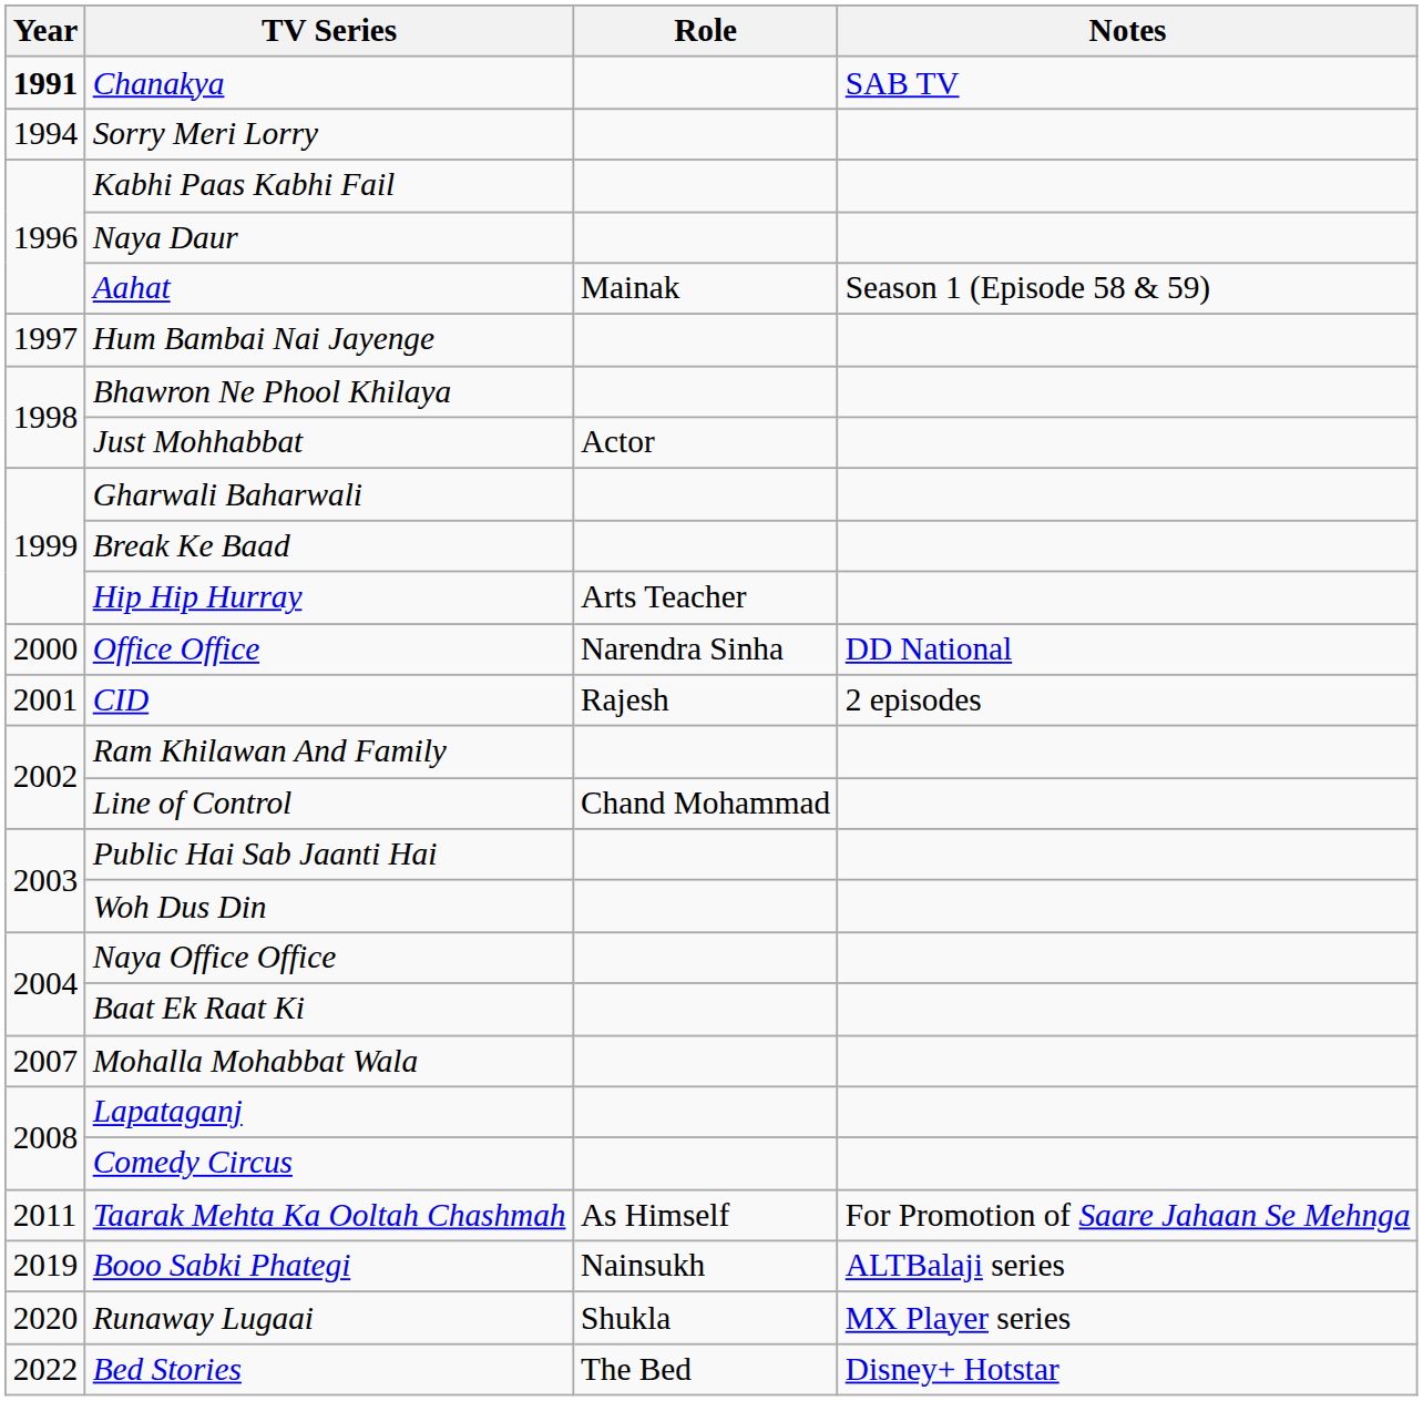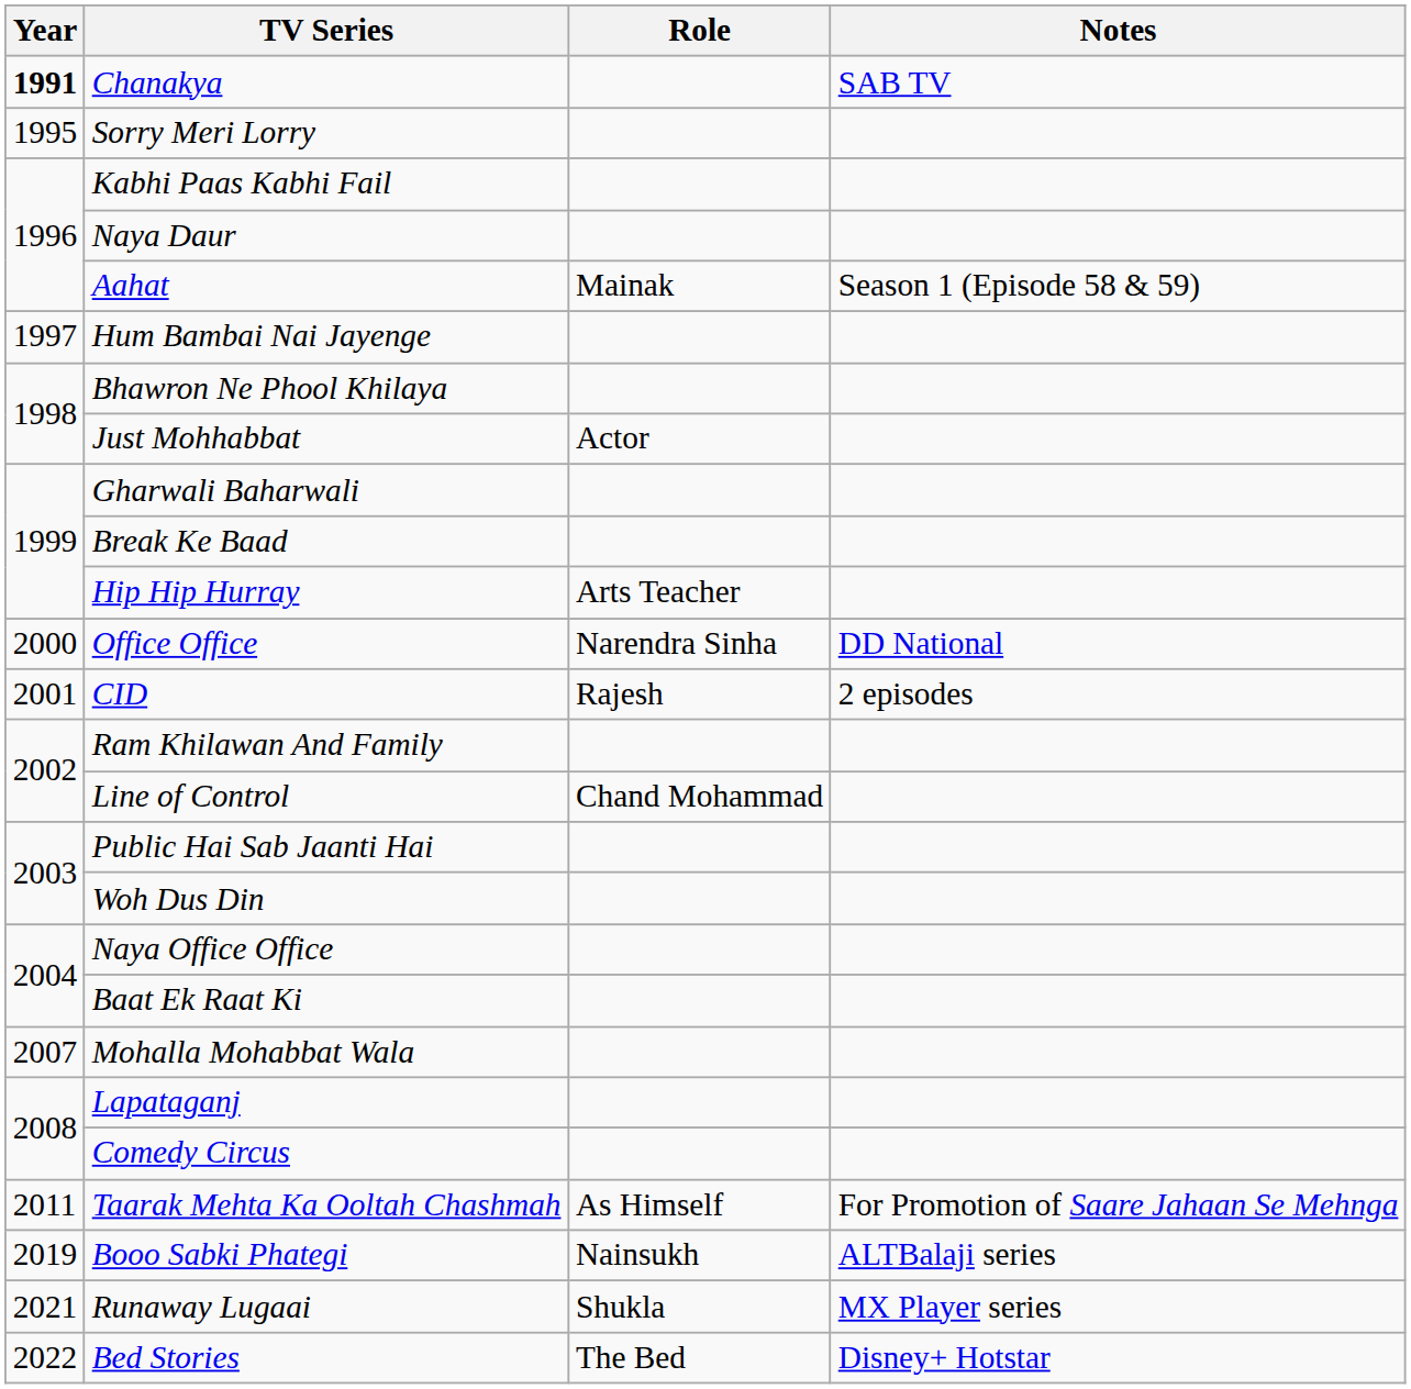 <table class="wikitable unsortable">
 <tr>
 <th>Year</th>
 <th>TV Series</th>
 <th>Role</th>
 <th>Notes</th>
 </tr>
 <tr>
 <td><strong>1991</strong></td>
 <td><em><a href='#'>Chanakya</a></em></td>
 <td Nipunak></td>
 <td><a href='#'>SAB TV</a></td>
 </tr>
 <tr>
-<td>1994</td>
+<td>1995</td>
 <td><em>Sorry Meri Lorry</em></td>
 <td></td>
 <td></td>
 </tr>
 <tr>
 <td rowspan="3">1996</td>
 <td><em>Kabhi Paas Kabhi Fail</em></td>
 <td></td>
 <td></td>
 </tr>
 <tr>
 <td><em>Naya Daur</em></td>
 <td></td>
 <td></td>
 </tr>
 <tr>
 <td><em><a href='#'>Aahat</a></em></td>
 <td>Mainak</td>
 <td>Season 1 (Episode 58 & 59)</td>
 </tr>
 <tr>
 <td>1997</td>
 <td><em>Hum Bambai Nai Jayenge</em></td>
 <td></td>
 <td></td>
 </tr>
 <tr>
 <td rowspan="2">1998</td>
 <td><em>Bhawron Ne Phool Khilaya</em></td>
 <td></td>
 <td></td>
 </tr>
 <tr>
 <td><em>Just Mohhabbat</em></td>
 <td>Actor</td>
 <td></td>
 </tr>
 <tr>
 <td rowspan="3">1999</td>
 <td><em>Gharwali Baharwali</em></td>
 <td></td>
 <td></td>
 </tr>
 <tr>
 <td><em>Break Ke Baad</em></td>
 <td></td>
 <td></td>
 </tr>
 <tr>
 <td><em><a href='#'>Hip Hip Hurray</a></em></td>
 <td>Arts Teacher</td>
 <td></td>
 </tr>
 <tr>
 <td>2000</td>
 <td><em><a href='#'>Office Office</a></em></td>
 <td>Narendra Sinha</td>
 <td><a href='#'>DD National</a></td>
 </tr>
 <tr>
 <td>2001</td>
 <td><em><a href='#'>CID</a></em></td>
 <td>Rajesh</td>
 <td>2 episodes</td>
 </tr>
 <tr>
 <td rowspan="2">2002</td>
 <td><em>Ram Khilawan And Family</em></td>
 <td></td>
 <td></td>
 </tr>
 <tr>
 <td><em>Line of Control</em></td>
 <td>Chand Mohammad</td>
 <td></td>
 </tr>
 <tr>
 <td rowspan="2">2003</td>
 <td><em>Public Hai Sab Jaanti Hai</em></td>
 <td></td>
 <td></td>
 </tr>
 <tr>
 <td><em>Woh Dus Din</em></td>
 <td></td>
 <td></td>
 </tr>
 <tr>
 <td rowspan="2">2004</td>
 <td><em>Naya Office Office</em></td>
 <td></td>
 <td></td>
 </tr>
 <tr>
 <td><em>Baat Ek Raat Ki</em></td>
 <td></td>
 <td></td>
 </tr>
 <tr>
 <td>2007</td>
 <td><em>Mohalla Mohabbat Wala</em></td>
 <td></td>
 <td></td>
 </tr>
 <tr>
 <td rowspan="2">2008</td>
 <td><em><a href='#'>Lapataganj</a></em></td>
 <td></td>
 <td></td>
 </tr>
 <tr>
 <td><em><a href='#'>Comedy Circus</a></em></td>
 <td></td>
 <td></td>
 </tr>
 <tr>
 <td>2011</td>
 <td><em><a href='#'>Taarak Mehta Ka Ooltah Chashmah</a></em></td>
 <td>As Himself</td>
 <td>For Promotion of <em><a href='#'>Saare Jahaan Se Mehnga</a></em></td>
 </tr>
 <tr>
 <td>2019</td>
 <td><em><a href='#'>Booo Sabki Phategi</a></em></td>
 <td>Nainsukh</td>
 <td><a href='#'>ALTBalaji</a> series</td>
 </tr>
 <tr>
-<td>2020</td>
+<td>2021</td>
 <td><em>Runaway Lugaai</em></td>
 <td>Shukla</td>
 <td><a href='#'>MX Player</a> series</td>
 </tr>
 <tr>
 <td>2022</td>
 <td><em><a href='#'>Bed Stories</a></em></td>
 <td>The Bed</td>
 <td><a href='#'>Disney+ Hotstar</a></td>
 </tr>
 </table>
